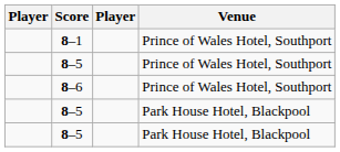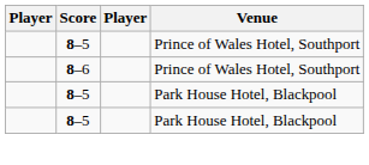 <table class="wikitable " style="font-size: 90%" align=c>
 <tr>
 <th>Player</th>
 <th>Score</th>
 <th>Player</th>
 <th>Venue</th>
-</tr>
-<tr>
-<td><strong></strong></td>
-<td align="center"><strong>8</strong>–1</td>
-<td></td>
-<td>Prince of Wales Hotel, Southport</td>
 </tr>
 <tr>
 <td><strong></strong></td>
 <td align="center"><strong>8</strong>–5</td>
 <td></td>
 <td>Prince of Wales Hotel, Southport</td>
 </tr>
 <tr>
 <td><strong></strong></td>
 <td align="center"><strong>8</strong>–6</td>
 <td></td>
 <td>Prince of Wales Hotel, Southport</td>
 </tr>
 <tr>
 <td><strong></strong></td>
 <td align="center"><strong>8</strong>–5</td>
 <td></td>
 <td>Park House Hotel, Blackpool</td>
 </tr>
 <tr>
 <td><strong></strong></td>
 <td align="center"><strong>8</strong>–5</td>
 <td></td>
 <td>Park House Hotel, Blackpool</td>
 </tr>
 </table>
